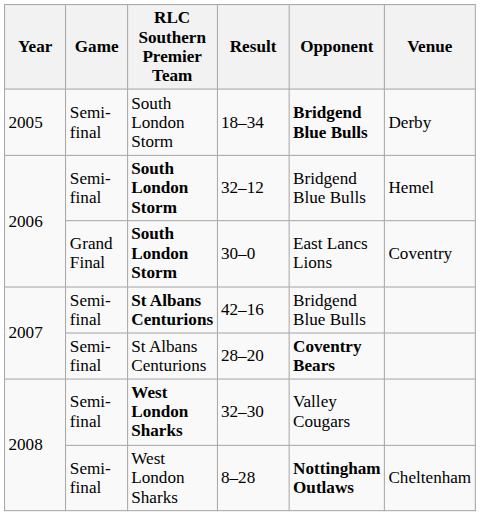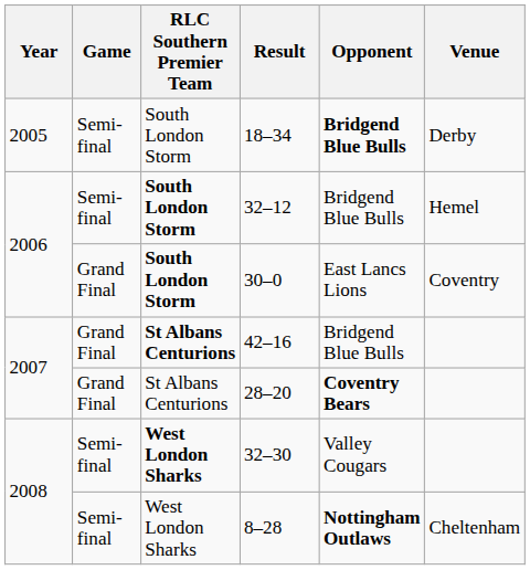 <table class="wikitable" style="text-align:left;">
 <tr>
 <th width=50>Year</th>
 <th width="50">Game</th>
 <th width="60">RLC Southern Premier Team</th>
 <th width="60">Result</th>
 <th width="60">Opponent</th>
 <th width=60>Venue</th>
 </tr>
 <tr>
 <td>2005</td>
 <td>Semi-final</td>
 <td>South London Storm</td>
 <td>18–34</td>
 <td><strong>Bridgend Blue Bulls</strong></td>
 <td>Derby</td>
 </tr>
 <tr>
 <td rowspan=2>2006</td>
 <td>Semi-final</td>
 <td><strong>South London Storm</strong></td>
 <td>32–12</td>
 <td>Bridgend Blue Bulls</td>
 <td>Hemel</td>
 </tr>
 <tr>
 <td>Grand Final</td>
 <td><strong>South London Storm</strong></td>
 <td>30–0</td>
 <td>East Lancs Lions</td>
 <td>Coventry</td>
 </tr>
 <tr>
 <td rowspan=2>2007</td>
-<td>Semi-final</td>
+<td>Grand Final</td>
 <td><strong>St Albans Centurions</strong></td>
 <td>42–16</td>
 <td>Bridgend Blue Bulls</td>
 <td></td>
 </tr>
 <tr>
-<td>Semi-final</td>
+<td>Grand Final</td>
 <td>St Albans Centurions</td>
 <td>28–20</td>
 <td><strong>Coventry Bears</strong></td>
 <td></td>
 </tr>
 <tr>
 <td rowspan=2>2008</td>
 <td>Semi-final</td>
 <td><strong>West London Sharks</strong></td>
 <td>32–30</td>
 <td>Valley Cougars</td>
 <td></td>
 </tr>
 <tr>
 <td>Semi-final</td>
 <td>West London Sharks</td>
 <td>8–28</td>
 <td><strong>Nottingham Outlaws</strong></td>
 <td>Cheltenham</td>
 </tr>
 </table>
